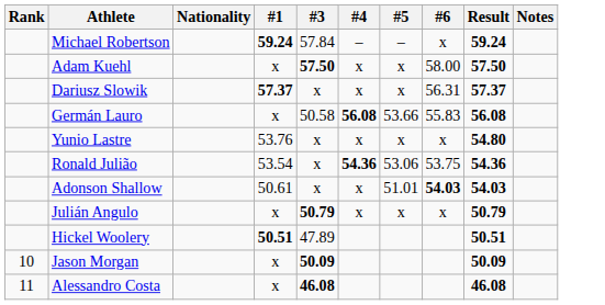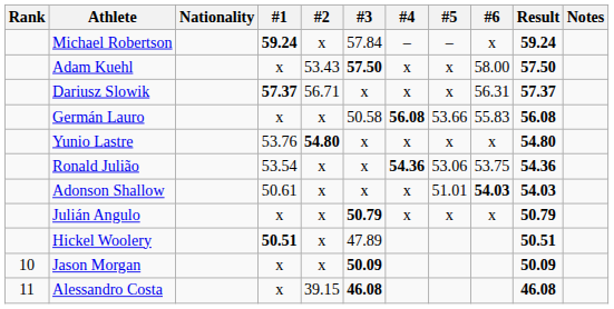 <table class="wikitable sortable" style="text-align:center">
 <tr>
 <th>Rank</th>
 <th>Athlete</th>
 <th>Nationality</th>
 <th>#1</th>
+<th>#2</th>
 <th>#3</th>
 <th>#4</th>
 <th>#5</th>
 <th>#6</th>
 <th>Result</th>
 <th>Notes</th>
 </tr>
 <tr>
 <td></td>
 <td align="left"><a href='#'>Michael Robertson</a></td>
 <td align=left></td>
 <td><strong>59.24</strong></td>
+<td>x</td>
 <td>57.84</td>
 <td>–</td>
 <td>–</td>
 <td>x</td>
 <td><strong>59.24</strong></td>
 <td></td>
 </tr>
 <tr>
 <td></td>
 <td align="left"><a href='#'>Adam Kuehl</a></td>
 <td align=left></td>
 <td>x</td>
+<td>53.43</td>
 <td><strong>57.50</strong></td>
 <td>x</td>
 <td>x</td>
 <td>58.00</td>
 <td><strong>57.50</strong></td>
 <td></td>
 </tr>
 <tr>
 <td></td>
 <td align="left"><a href='#'>Dariusz Slowik</a></td>
 <td align=left></td>
 <td><strong>57.37</strong></td>
+<td>56.71</td>
 <td>x</td>
 <td>x</td>
 <td>x</td>
 <td>56.31</td>
 <td><strong>57.37</strong></td>
 <td></td>
 </tr>
 <tr>
 <td></td>
 <td align="left"><a href='#'>Germán Lauro</a></td>
 <td align=left></td>
+<td>x</td>
 <td>x</td>
 <td>50.58</td>
 <td><strong>56.08</strong></td>
 <td>53.66</td>
 <td>55.83</td>
 <td><strong>56.08</strong></td>
 <td></td>
 </tr>
 <tr>
 <td></td>
 <td align="left"><a href='#'>Yunio Lastre</a></td>
 <td align=left></td>
 <td>53.76</td>
+<td><strong>54.80</strong></td>
 <td>x</td>
 <td>x</td>
 <td>x</td>
 <td>x</td>
 <td><strong>54.80</strong></td>
 <td></td>
 </tr>
 <tr>
 <td></td>
 <td align="left"><a href='#'>Ronald Julião</a></td>
 <td align=left></td>
 <td>53.54</td>
+<td>x</td>
 <td>x</td>
 <td><strong>54.36</strong></td>
 <td>53.06</td>
 <td>53.75</td>
 <td><strong>54.36</strong></td>
 <td></td>
 </tr>
 <tr>
 <td></td>
 <td align="left"><a href='#'>Adonson Shallow</a></td>
 <td align=left></td>
 <td>50.61</td>
 <td>x</td>
 <td>x</td>
+<td>x</td>
 <td>51.01</td>
 <td><strong>54.03</strong></td>
 <td><strong>54.03</strong></td>
 <td></td>
 </tr>
 <tr>
 <td></td>
 <td align="left"><a href='#'>Julián Angulo</a></td>
 <td align=left></td>
+<td>x</td>
 <td>x</td>
 <td><strong>50.79</strong></td>
 <td>x</td>
 <td>x</td>
 <td>x</td>
 <td><strong>50.79</strong></td>
 <td></td>
 </tr>
 <tr>
 <td></td>
 <td align="left"><a href='#'>Hickel Woolery</a></td>
 <td align=left></td>
 <td><strong>50.51</strong></td>
+<td>x</td>
 <td>47.89</td>
 <td></td>
 <td></td>
 <td></td>
 <td><strong>50.51</strong></td>
 <td></td>
 </tr>
 <tr>
 <td>10</td>
 <td align="left"><a href='#'>Jason Morgan</a></td>
 <td align=left></td>
+<td>x</td>
 <td>x</td>
 <td><strong>50.09</strong></td>
 <td></td>
 <td></td>
 <td></td>
 <td><strong>50.09</strong></td>
 <td></td>
 </tr>
 <tr>
 <td>11</td>
 <td align="left"><a href='#'>Alessandro Costa</a></td>
 <td align=left></td>
 <td>x</td>
+<td>39.15</td>
 <td><strong>46.08</strong></td>
 <td></td>
 <td></td>
 <td></td>
 <td><strong>46.08</strong></td>
 <td></td>
 </tr>
 </table>
